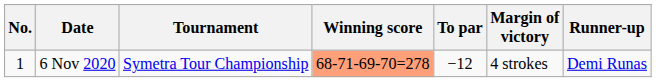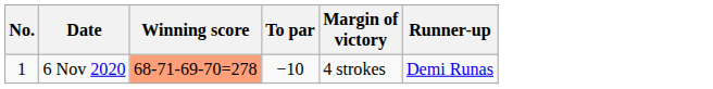 <table class="wikitable " style="font-size:95%;">
 <tr>
 <th>No.</th>
 <th>Date</th>
-<th>Tournament</th>
 <th>Winning score</th>
 <th>To par</th>
 <th>Margin of<br>victory</th>
 <th>Runner-up</th>
 </tr>
 <tr>
 <td align=center>1</td>
 <td align=right>6 Nov <a href='#'>2020</a></td>
-<td><a href='#'>Symetra Tour Championship</a></td>
 <td align=right style="background: lightsalmon;">68-71-69-70=278</td>
-<td align=center>−12</td>
+<td align=center>−10</td>
 <td>4 strokes</td>
 <td> <a href='#'>Demi Runas</a></td>
 </tr>
 </table>
